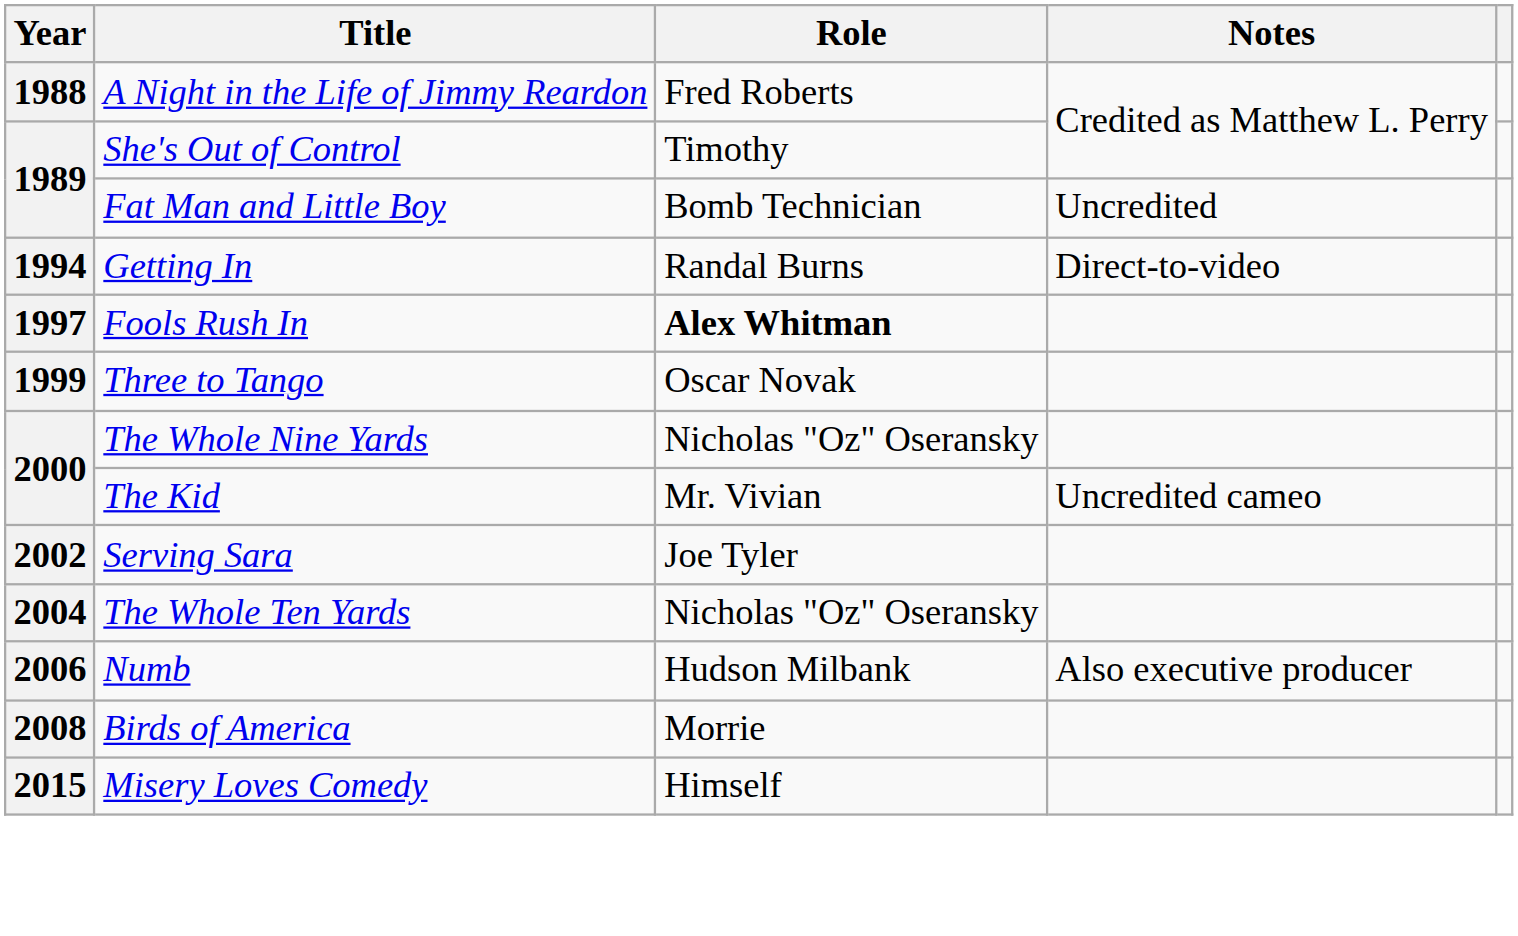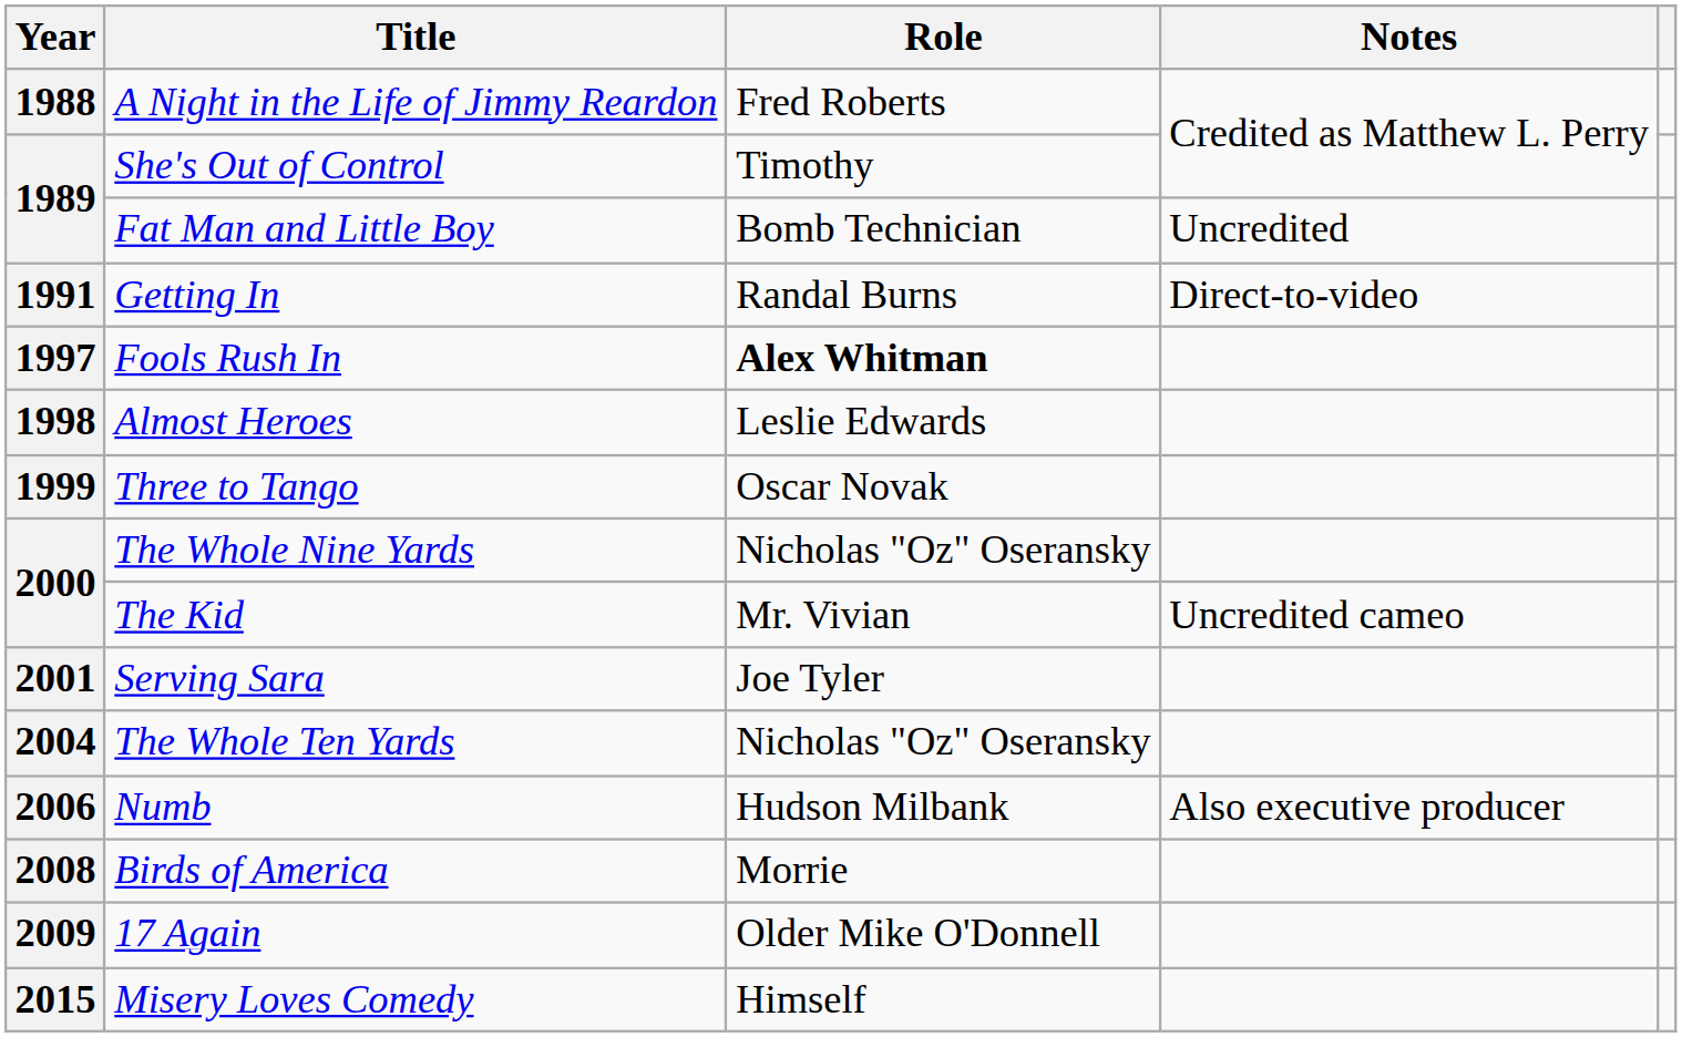 <table class="wikitable plainrowheaders sortable">
 <tr>
 <th scope="col">Year</th>
 <th scope="col">Title</th>
 <th scope="col">Role</th>
 <th scope="col" class="unsortable">Notes</th>
 <th scope="col" class="unsortable"></th>
 </tr>
 <tr>
 <th scope="row">1988</th>
 <td data-sort-value="Night in the Life of Jimmy Reardon, A"><em><a href='#'>A Night in the Life of Jimmy Reardon</a></em></td>
 <td>Fred Roberts</td>
 <td rowspan=2>Credited as Matthew L. Perry</td>
 <td></td>
 </tr>
 <tr>
 <th rowspan=2 scope="row">1989</th>
 <td><em><a href='#'>She's Out of Control</a></em></td>
 <td>Timothy</td>
 <td></td>
 </tr>
 <tr>
 <td><em><a href='#'>Fat Man and Little Boy</a></em></td>
 <td>Bomb Technician</td>
 <td>Uncredited</td>
 <td></td>
 </tr>
 <tr>
-<th scope="row">1994</th>
+<th scope="row">1991</th>
 <td><em><a href='#'>Getting In</a></em></td>
 <td>Randal Burns</td>
 <td>Direct-to-video</td>
 <td></td>
 </tr>
 <tr>
 <th scope="row">1997</th>
 <td><em><a href='#'>Fools Rush In</a></em></td>
 <td><strong>Alex Whitman</strong></td>
+<td></td>
+<td></td>
+</tr>
+<tr>
+<th scope="row">1998</th>
+<td><em><a href='#'>Almost Heroes</a></em></td>
+<td>Leslie Edwards</td>
 <td></td>
 <td></td>
 </tr>
 <tr>
 <th scope="row">1999</th>
 <td><em><a href='#'>Three to Tango</a></em></td>
 <td>Oscar Novak</td>
 <td></td>
 <td></td>
 </tr>
 <tr>
 <th rowspan=2 scope="row">2000</th>
 <td data-sort-value="Whole Nine Yards, The"><em><a href='#'>The Whole Nine Yards</a></em></td>
 <td>Nicholas "Oz" Oseransky</td>
 <td></td>
 <td></td>
 </tr>
 <tr>
 <td data-sort-value="Kid, The"><em><a href='#'>The Kid</a></em></td>
 <td>Mr. Vivian</td>
 <td>Uncredited cameo</td>
 <td></td>
 </tr>
 <tr>
-<th scope="row">2002</th>
+<th scope="row">2001</th>
 <td><em><a href='#'>Serving Sara</a></em></td>
 <td>Joe Tyler</td>
 <td></td>
 <td></td>
 </tr>
 <tr>
 <th scope="row">2004</th>
 <td data-sort-value="Whole Ten Yards, The"><em><a href='#'>The Whole Ten Yards</a></em></td>
 <td>Nicholas "Oz" Oseransky</td>
 <td></td>
 <td></td>
 </tr>
 <tr>
 <th scope="row">2006</th>
 <td><em><a href='#'>Numb</a></em></td>
 <td>Hudson Milbank</td>
 <td>Also executive producer</td>
 <td></td>
 </tr>
 <tr>
 <th scope="row">2008</th>
 <td><em><a href='#'>Birds of America</a></em></td>
 <td>Morrie</td>
 <td></td>
 <td></td>
 </tr>
 <tr>
+<th scope="row">2009</th>
+<td><em><a href='#'>17 Again</a></em></td>
+<td>Older Mike O'Donnell</td>
+<td></td>
+<td></td>
+</tr>
+<tr>
 <th scope="row">2015</th>
 <td><em><a href='#'>Misery Loves Comedy</a></em></td>
 <td>Himself</td>
 <td></td>
 <td></td>
 </tr>
 </table>
